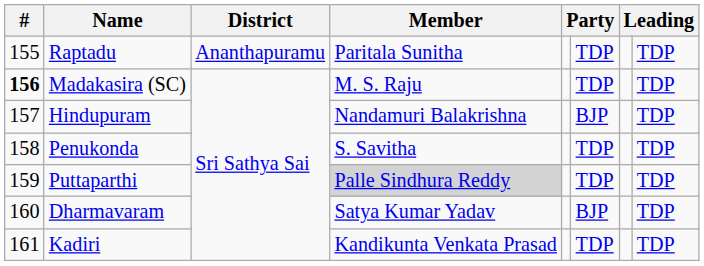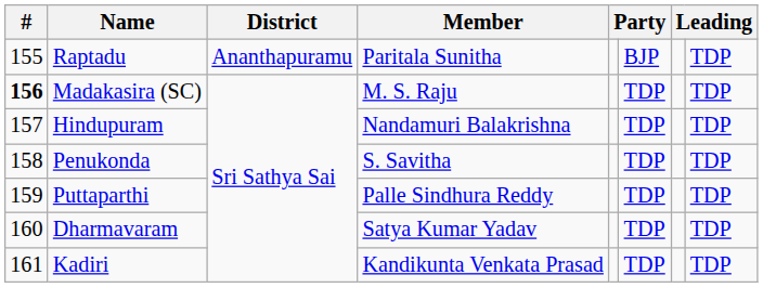 <table class="wikitable sortable">
 <tr>
 <th>#</th>
 <th>Name</th>
 <th>District</th>
 <th>Member</th>
 <th colspan="2">Party</th>
 <th colspan=2>Leading<br></th>
 </tr>
 <tr>
 <td>155</td>
 <td><a href='#'>Raptadu</a></td>
 <td><a href='#'>Ananthapuramu</a></td>
 <td><a href='#'>Paritala Sunitha</a></td>
 <td></td>
-<td><a href='#'>TDP</a></td>
+<td><a href='#'>BJP</a></td>
 <td></td>
 <td><a href='#'>TDP</a></td>
 </tr>
 <tr>
 <td><strong>156</strong></td>
 <td><a href='#'>Madakasira</a> (SC)</td>
 <td rowspan="6"><a href='#'>Sri Sathya Sai</a></td>
 <td><a href='#'>M. S. Raju</a></td>
 <td></td>
 <td><a href='#'>TDP</a></td>
 <td></td>
 <td><a href='#'>TDP</a></td>
 </tr>
 <tr>
 <td>157</td>
 <td><a href='#'>Hindupuram</a></td>
 <td><a href='#'>Nandamuri Balakrishna</a></td>
 <td></td>
-<td><a href='#'>BJP</a></td>
+<td><a href='#'>TDP</a></td>
 <td></td>
 <td><a href='#'>TDP</a></td>
 </tr>
 <tr>
 <td>158</td>
 <td><a href='#'>Penukonda</a></td>
 <td><a href='#'>S. Savitha</a></td>
 <td></td>
 <td><a href='#'>TDP</a></td>
 <td></td>
 <td><a href='#'>TDP</a></td>
 </tr>
 <tr>
 <td>159</td>
 <td><a href='#'>Puttaparthi</a></td>
-<td style="background: lightgrey;"><a href='#'>Palle Sindhura Reddy</a></td>
+<td><a href='#'>Palle Sindhura Reddy</a></td>
 <td></td>
 <td><a href='#'>TDP</a></td>
 <td></td>
 <td><a href='#'>TDP</a></td>
 </tr>
 <tr>
 <td>160</td>
 <td><a href='#'>Dharmavaram</a></td>
 <td><a href='#'>Satya Kumar Yadav</a></td>
 <td></td>
-<td><a href='#'>BJP</a></td>
+<td><a href='#'>TDP</a></td>
 <td></td>
 <td><a href='#'>TDP</a></td>
 </tr>
 <tr>
 <td>161</td>
 <td><a href='#'>Kadiri</a></td>
 <td><a href='#'>Kandikunta Venkata Prasad</a></td>
 <td></td>
 <td><a href='#'>TDP</a></td>
 <td></td>
 <td><a href='#'>TDP</a></td>
 </tr>
 </table>
